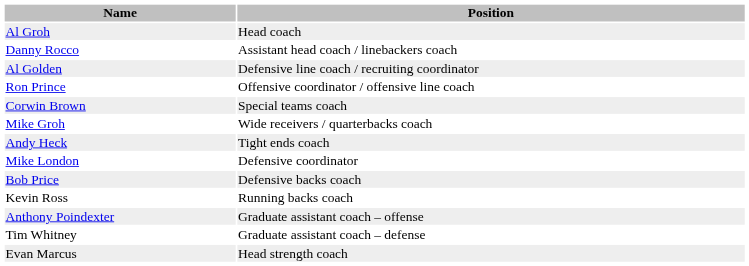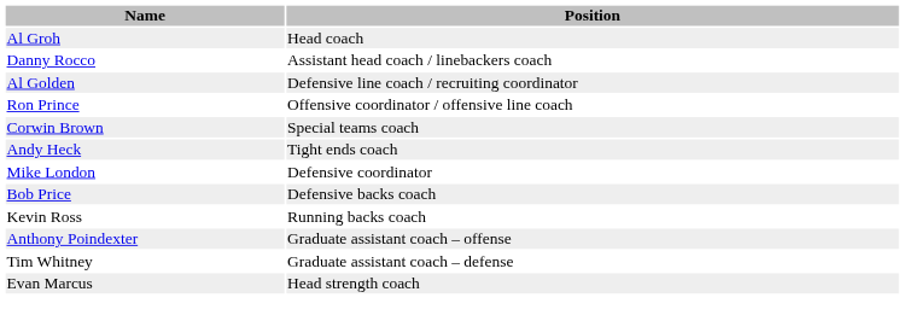 <table class="toccolours" width="70%">
 <tr>
 <th bgcolor=silver>Name</th>
 <th bgcolor=silver>Position</th>
 </tr>
 <tr bgcolor=#eeeeee>
 <td><a href='#'>Al Groh</a></td>
 <td>Head coach</td>
 </tr>
 <tr>
 <td><a href='#'>Danny Rocco</a></td>
 <td>Assistant head coach / linebackers coach</td>
 </tr>
 <tr bgcolor=#eeeeee>
 <td><a href='#'>Al Golden</a></td>
 <td>Defensive line coach / recruiting coordinator</td>
 </tr>
 <tr>
 <td><a href='#'>Ron Prince</a></td>
 <td>Offensive coordinator / offensive line coach</td>
 </tr>
 <tr bgcolor=#eeeeee>
 <td><a href='#'>Corwin Brown</a></td>
 <td>Special teams coach</td>
-</tr>
-<tr>
-<td><a href='#'>Mike Groh</a></td>
-<td>Wide receivers / quarterbacks coach</td>
 </tr>
 <tr bgcolor=#eeeeee>
 <td><a href='#'>Andy Heck</a></td>
 <td>Tight ends coach</td>
 </tr>
 <tr>
 <td><a href='#'>Mike London</a></td>
 <td>Defensive coordinator</td>
 </tr>
 <tr bgcolor=#eeeeee>
 <td><a href='#'>Bob Price</a></td>
 <td>Defensive backs coach</td>
 </tr>
 <tr>
 <td>Kevin Ross</td>
 <td>Running backs coach</td>
 </tr>
 <tr bgcolor=#eeeeee>
 <td><a href='#'>Anthony Poindexter</a></td>
 <td>Graduate assistant coach – offense</td>
 </tr>
 <tr>
 <td>Tim Whitney</td>
 <td>Graduate assistant coach – defense</td>
 </tr>
 <tr bgcolor=#eeeeee>
 <td>Evan Marcus</td>
 <td>Head strength coach</td>
 </tr>
 </table>
